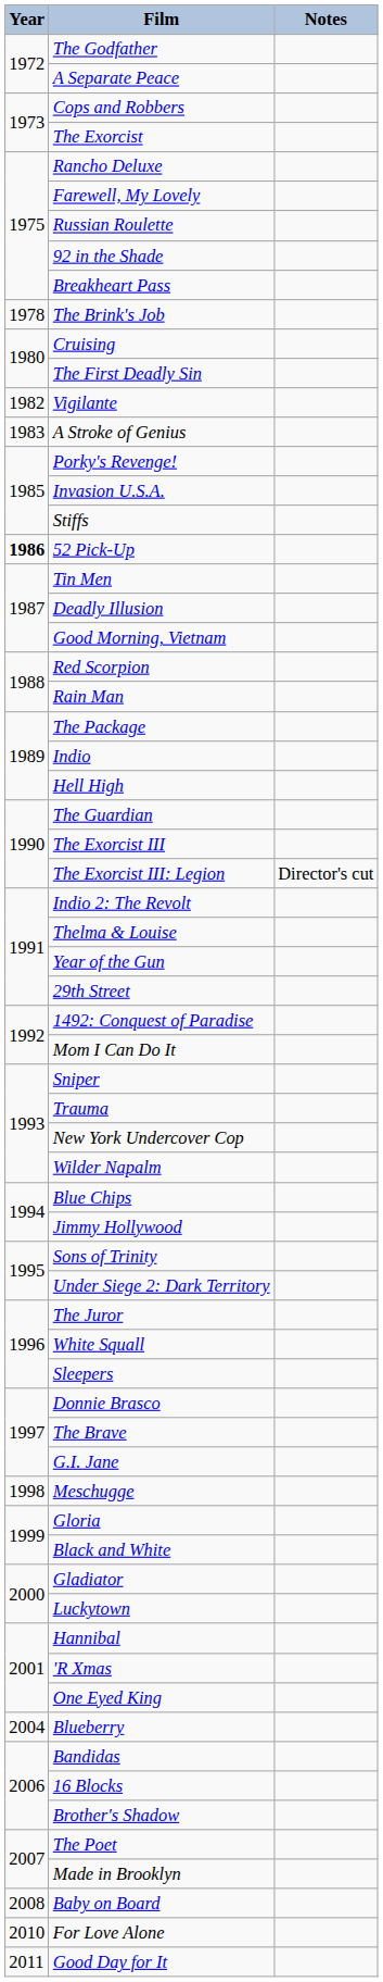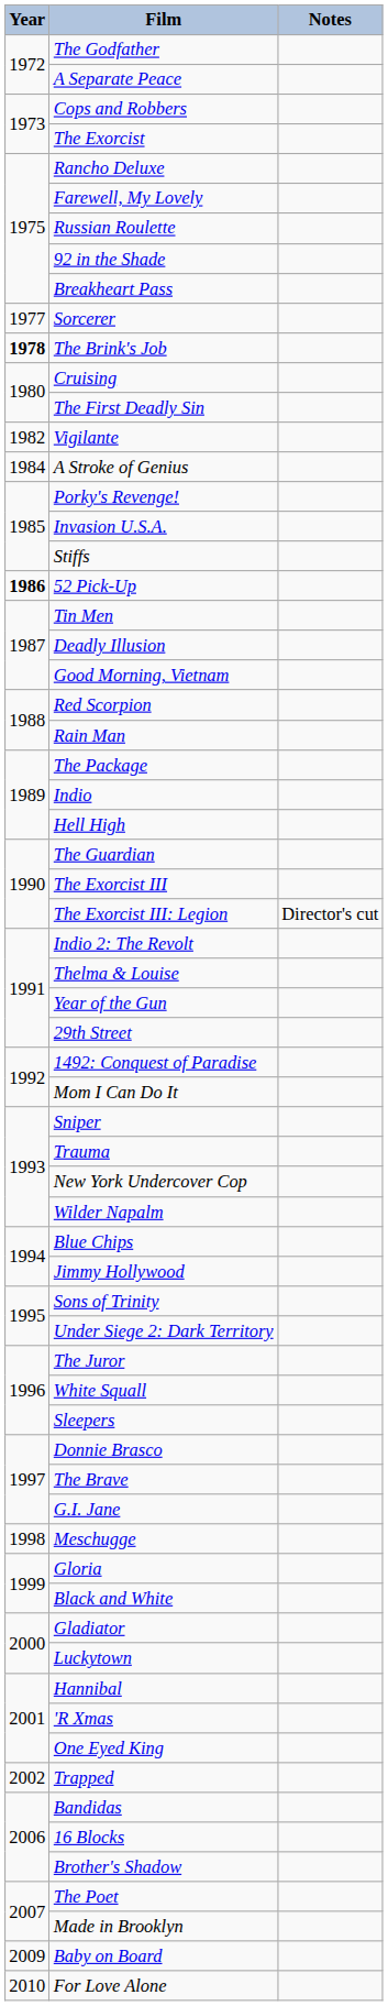 <table class="wikitable" style="font-size:95%;">
 <tr>
 <th style="background:#B0C4DE;">Year</th>
 <th style="background:#B0C4DE;">Film</th>
 <th style="background:#B0C4DE;">Notes</th>
 </tr>
 <tr>
 <td rowspan=2>1972</td>
 <td><em><a href='#'>The Godfather</a></em></td>
 <td></td>
 </tr>
 <tr>
 <td><em><a href='#'>A Separate Peace</a></em></td>
 <td></td>
 </tr>
 <tr>
 <td rowspan=2>1973</td>
 <td><em><a href='#'>Cops and Robbers</a></em></td>
 <td></td>
 </tr>
 <tr>
 <td><em><a href='#'>The Exorcist</a></em></td>
 <td></td>
 </tr>
 <tr>
 <td rowspan=5>1975</td>
 <td><em><a href='#'>Rancho Deluxe</a></em></td>
 <td></td>
 </tr>
 <tr>
 <td><em><a href='#'>Farewell, My Lovely</a></em></td>
 <td></td>
 </tr>
 <tr>
 <td><em><a href='#'>Russian Roulette</a></em></td>
 <td></td>
 </tr>
 <tr>
 <td><em><a href='#'>92 in the Shade</a></em></td>
 <td></td>
 </tr>
 <tr>
 <td><em><a href='#'>Breakheart Pass</a></em></td>
 <td></td>
 </tr>
 <tr>
-<td>1978</td>
+<td>1977</td>
+<td><em><a href='#'>Sorcerer</a></em></td>
+<td></td>
+</tr>
+<tr>
+<td><strong>1978</strong></td>
 <td><em><a href='#'>The Brink's Job</a></em></td>
 <td></td>
 </tr>
 <tr>
 <td rowspan=2>1980</td>
 <td><em><a href='#'>Cruising</a></em></td>
 <td></td>
 </tr>
 <tr>
 <td><em><a href='#'>The First Deadly Sin</a></em></td>
 <td></td>
 </tr>
 <tr>
 <td>1982</td>
 <td><em><a href='#'>Vigilante</a></em></td>
 <td></td>
 </tr>
 <tr>
-<td>1983</td>
+<td>1984</td>
 <td><em>A Stroke of Genius</em></td>
 <td></td>
 </tr>
 <tr>
 <td rowspan=3>1985</td>
 <td><em><a href='#'>Porky's Revenge!</a></em></td>
 <td></td>
 </tr>
 <tr>
 <td><em><a href='#'>Invasion U.S.A.</a></em></td>
 <td></td>
 </tr>
 <tr>
 <td><em>Stiffs</em></td>
 <td></td>
 </tr>
 <tr>
 <td><strong>1986</strong></td>
 <td><em><a href='#'>52 Pick-Up</a></em></td>
 <td></td>
 </tr>
 <tr>
 <td rowspan=3>1987</td>
 <td><em><a href='#'>Tin Men</a></em></td>
 <td></td>
 </tr>
 <tr>
 <td><em><a href='#'>Deadly Illusion</a></em></td>
 <td></td>
 </tr>
 <tr>
 <td><em><a href='#'>Good Morning, Vietnam</a></em></td>
 <td></td>
 </tr>
 <tr>
 <td rowspan=2>1988</td>
 <td><em><a href='#'>Red Scorpion</a></em></td>
 <td></td>
 </tr>
 <tr>
 <td><em><a href='#'>Rain Man</a></em></td>
 <td></td>
 </tr>
 <tr>
 <td rowspan=3>1989</td>
 <td><em><a href='#'>The Package</a></em></td>
 <td></td>
 </tr>
 <tr>
 <td><em><a href='#'>Indio</a></em></td>
 <td></td>
 </tr>
 <tr>
 <td><em><a href='#'>Hell High</a></em></td>
 <td></td>
 </tr>
 <tr>
 <td rowspan=3>1990</td>
 <td><em><a href='#'>The Guardian</a></em></td>
 <td></td>
 </tr>
 <tr>
 <td><em><a href='#'>The Exorcist III</a></em></td>
 <td></td>
 </tr>
 <tr>
 <td><em><a href='#'>The Exorcist III: Legion</a></em></td>
 <td>Director's cut</td>
 </tr>
 <tr>
 <td rowspan=4>1991</td>
 <td><em><a href='#'>Indio 2: The Revolt</a></em></td>
 <td></td>
 </tr>
 <tr>
 <td><em><a href='#'>Thelma & Louise</a></em></td>
 <td></td>
 </tr>
 <tr>
 <td><em><a href='#'>Year of the Gun</a></em></td>
 <td></td>
 </tr>
 <tr>
 <td><em><a href='#'>29th Street</a></em></td>
 <td></td>
 </tr>
 <tr>
 <td rowspan=2>1992</td>
 <td><em><a href='#'>1492: Conquest of Paradise</a></em></td>
 <td></td>
 </tr>
 <tr>
 <td><em>Mom I Can Do It</em></td>
 <td></td>
 </tr>
 <tr>
 <td rowspan=4>1993</td>
 <td><em><a href='#'>Sniper</a></em></td>
 <td></td>
 </tr>
 <tr>
 <td><em><a href='#'>Trauma</a></em></td>
 <td></td>
 </tr>
 <tr>
 <td><em>New York Undercover Cop</em></td>
 <td></td>
 </tr>
 <tr>
 <td><em><a href='#'>Wilder Napalm</a></em></td>
 <td></td>
 </tr>
 <tr>
 <td rowspan=2>1994</td>
 <td><em><a href='#'>Blue Chips</a></em></td>
 <td></td>
 </tr>
 <tr>
 <td><em><a href='#'>Jimmy Hollywood</a></em></td>
 <td></td>
 </tr>
 <tr>
 <td rowspan=2>1995</td>
 <td><em><a href='#'>Sons of Trinity</a></em></td>
 <td></td>
 </tr>
 <tr>
 <td><em><a href='#'>Under Siege 2: Dark Territory</a></em></td>
 <td></td>
 </tr>
 <tr>
 <td rowspan=3>1996</td>
 <td><em><a href='#'>The Juror</a></em></td>
 <td></td>
 </tr>
 <tr>
 <td><em><a href='#'>White Squall</a></em></td>
 <td></td>
 </tr>
 <tr>
 <td><em><a href='#'>Sleepers</a></em></td>
 <td></td>
 </tr>
 <tr>
 <td rowspan=3>1997</td>
 <td><em><a href='#'>Donnie Brasco</a></em></td>
 <td></td>
 </tr>
 <tr>
 <td><em><a href='#'>The Brave</a></em></td>
 <td></td>
 </tr>
 <tr>
 <td><em><a href='#'>G.I. Jane</a></em></td>
 <td></td>
 </tr>
 <tr>
 <td>1998</td>
 <td><em><a href='#'>Meschugge</a></em></td>
 <td></td>
 </tr>
 <tr>
 <td rowspan=2>1999</td>
 <td><em><a href='#'>Gloria</a></em></td>
 <td></td>
 </tr>
 <tr>
 <td><em><a href='#'>Black and White</a></em></td>
 <td></td>
 </tr>
 <tr>
 <td rowspan=2>2000</td>
 <td><em><a href='#'>Gladiator</a></em></td>
 <td></td>
 </tr>
 <tr>
 <td><em><a href='#'>Luckytown</a></em></td>
 <td></td>
 </tr>
 <tr>
 <td rowspan=3>2001</td>
 <td><em><a href='#'>Hannibal</a></em></td>
 <td></td>
 </tr>
 <tr>
 <td><em><a href='#'>'R Xmas</a></em></td>
 <td></td>
 </tr>
 <tr>
 <td><em><a href='#'>One Eyed King</a></em></td>
 <td></td>
 </tr>
 <tr>
-<td>2004</td>
-<td><em><a href='#'>Blueberry</a></em></td>
+<td>2002</td>
+<td><em><a href='#'>Trapped</a></em></td>
 <td></td>
 </tr>
 <tr>
 <td rowspan=3>2006</td>
 <td><em><a href='#'>Bandidas</a></em></td>
 <td></td>
 </tr>
 <tr>
 <td><em><a href='#'>16 Blocks</a></em></td>
 <td></td>
 </tr>
 <tr>
 <td><em><a href='#'>Brother's Shadow</a></em></td>
 <td></td>
 </tr>
 <tr>
 <td rowspan=2>2007</td>
 <td><em><a href='#'>The Poet</a></em></td>
 <td></td>
 </tr>
 <tr>
 <td><em>Made in Brooklyn</em></td>
 <td></td>
 </tr>
 <tr>
-<td>2008</td>
+<td>2009</td>
 <td><em><a href='#'>Baby on Board</a></em></td>
 <td></td>
 </tr>
 <tr>
 <td>2010</td>
 <td><em>For Love Alone</em></td>
 <td></td>
 </tr>
-<tr>
-<td>2011</td>
-<td><em><a href='#'>Good Day for It</a></em></td>
-<td></td>
-</tr>
 </table>
